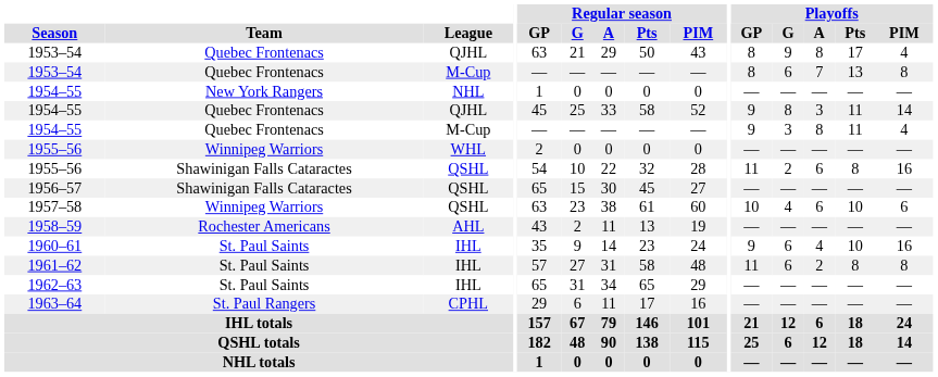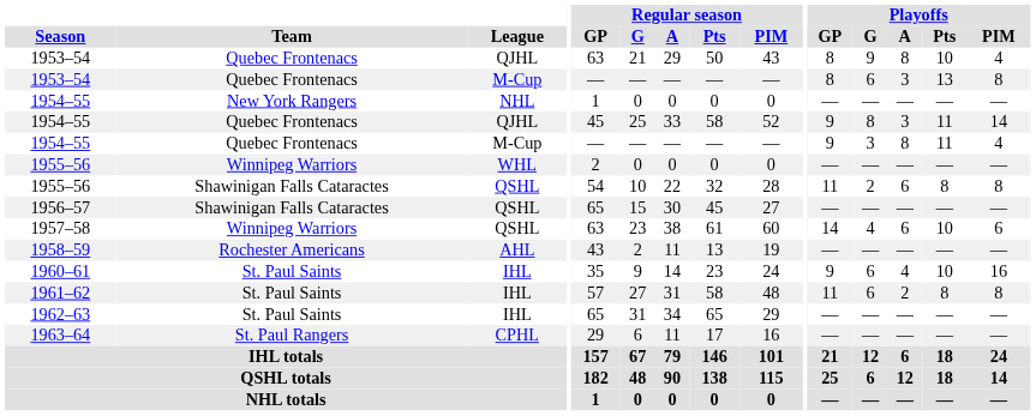 <table border="0" cellpadding="1" cellspacing="0" style="text-align:center; width:60em">
 <tr bgcolor="#e0e0e0">
 <th colspan="3" bgcolor="#ffffff"></th>
 <th rowspan="100" bgcolor="#ffffff"></th>
 <th colspan="5"><a href='#'>Regular season</a></th>
 <th rowspan="100" bgcolor="#ffffff"></th>
 <th colspan="5"><a href='#'>Playoffs</a></th>
 </tr>
 <tr bgcolor="#e0e0e0">
 <th><a href='#'>Season</a></th>
 <th>Team</th>
 <th>League</th>
 <th>GP</th>
 <th><a href='#'>G</a></th>
 <th><a href='#'>A</a></th>
 <th><a href='#'>Pts</a></th>
 <th><a href='#'>PIM</a></th>
 <th>GP</th>
 <th>G</th>
 <th>A</th>
 <th>Pts</th>
 <th>PIM</th>
 </tr>
 <tr>
 <td>1953–54</td>
 <td><a href='#'>Quebec Frontenacs</a></td>
 <td>QJHL</td>
 <td>63</td>
 <td>21</td>
 <td>29</td>
 <td>50</td>
 <td>43</td>
 <td>8</td>
 <td>9</td>
 <td>8</td>
-<td>17</td>
+<td>10</td>
 <td>4</td>
 </tr>
 <tr bgcolor="#f0f0f0">
 <td><a href='#'>1953–54</a></td>
 <td>Quebec Frontenacs</td>
 <td><a href='#'>M-Cup</a></td>
 <td>—</td>
 <td>—</td>
 <td>—</td>
 <td>—</td>
 <td>—</td>
 <td>8</td>
 <td>6</td>
-<td>7</td>
+<td>3</td>
 <td>13</td>
 <td>8</td>
 </tr>
 <tr>
 <td><a href='#'>1954–55</a></td>
 <td><a href='#'>New York Rangers</a></td>
 <td><a href='#'>NHL</a></td>
 <td>1</td>
 <td>0</td>
 <td>0</td>
 <td>0</td>
 <td>0</td>
 <td>—</td>
 <td>—</td>
 <td>—</td>
 <td>—</td>
 <td>—</td>
 </tr>
 <tr bgcolor="#f0f0f0">
 <td>1954–55</td>
 <td>Quebec Frontenacs</td>
 <td>QJHL</td>
 <td>45</td>
 <td>25</td>
 <td>33</td>
 <td>58</td>
 <td>52</td>
 <td>9</td>
 <td>8</td>
 <td>3</td>
 <td>11</td>
 <td>14</td>
 </tr>
 <tr>
 <td><a href='#'>1954–55</a></td>
 <td>Quebec Frontenacs</td>
 <td>M-Cup</td>
 <td>—</td>
 <td>—</td>
 <td>—</td>
 <td>—</td>
 <td>—</td>
 <td>9</td>
 <td>3</td>
 <td>8</td>
 <td>11</td>
 <td>4</td>
 </tr>
 <tr bgcolor="#f0f0f0">
 <td><a href='#'>1955–56</a></td>
 <td><a href='#'>Winnipeg Warriors</a></td>
 <td><a href='#'>WHL</a></td>
 <td>2</td>
 <td>0</td>
 <td>0</td>
 <td>0</td>
 <td>0</td>
 <td>—</td>
 <td>—</td>
 <td>—</td>
 <td>—</td>
 <td>—</td>
 </tr>
 <tr>
 <td>1955–56</td>
 <td>Shawinigan Falls Cataractes</td>
 <td><a href='#'>QSHL</a></td>
 <td>54</td>
 <td>10</td>
 <td>22</td>
 <td>32</td>
 <td>28</td>
 <td>11</td>
 <td>2</td>
 <td>6</td>
 <td>8</td>
-<td>16</td>
+<td>8</td>
 </tr>
 <tr bgcolor="#f0f0f0">
 <td>1956–57</td>
 <td>Shawinigan Falls Cataractes</td>
 <td>QSHL</td>
 <td>65</td>
 <td>15</td>
 <td>30</td>
 <td>45</td>
 <td>27</td>
 <td>—</td>
 <td>—</td>
 <td>—</td>
 <td>—</td>
 <td>—</td>
 </tr>
 <tr>
 <td>1957–58</td>
 <td><a href='#'>Winnipeg Warriors</a></td>
 <td>QSHL</td>
 <td>63</td>
 <td>23</td>
 <td>38</td>
 <td>61</td>
 <td>60</td>
-<td>10</td>
+<td>14</td>
 <td>4</td>
 <td>6</td>
 <td>10</td>
 <td>6</td>
 </tr>
 <tr bgcolor="#f0f0f0">
 <td><a href='#'>1958–59</a></td>
 <td><a href='#'>Rochester Americans</a></td>
 <td><a href='#'>AHL</a></td>
 <td>43</td>
 <td>2</td>
 <td>11</td>
 <td>13</td>
 <td>19</td>
 <td>—</td>
 <td>—</td>
 <td>—</td>
 <td>—</td>
 <td>—</td>
 </tr>
 <tr>
 <td><a href='#'>1960–61</a></td>
 <td><a href='#'>St. Paul Saints</a></td>
 <td><a href='#'>IHL</a></td>
 <td>35</td>
 <td>9</td>
 <td>14</td>
 <td>23</td>
 <td>24</td>
 <td>9</td>
 <td>6</td>
 <td>4</td>
 <td>10</td>
 <td>16</td>
 </tr>
 <tr bgcolor="#f0f0f0">
 <td><a href='#'>1961–62</a></td>
 <td>St. Paul Saints</td>
 <td>IHL</td>
 <td>57</td>
 <td>27</td>
 <td>31</td>
 <td>58</td>
 <td>48</td>
 <td>11</td>
 <td>6</td>
 <td>2</td>
 <td>8</td>
 <td>8</td>
 </tr>
 <tr>
 <td><a href='#'>1962–63</a></td>
 <td>St. Paul Saints</td>
 <td>IHL</td>
 <td>65</td>
 <td>31</td>
 <td>34</td>
 <td>65</td>
 <td>29</td>
 <td>—</td>
 <td>—</td>
 <td>—</td>
 <td>—</td>
 <td>—</td>
 </tr>
 <tr bgcolor="#f0f0f0">
 <td><a href='#'>1963–64</a></td>
 <td><a href='#'>St. Paul Rangers</a></td>
 <td><a href='#'>CPHL</a></td>
 <td>29</td>
 <td>6</td>
 <td>11</td>
 <td>17</td>
 <td>16</td>
 <td>—</td>
 <td>—</td>
 <td>—</td>
 <td>—</td>
 <td>—</td>
 </tr>
 <tr bgcolor="#e0e0e0">
 <th colspan="3">IHL totals</th>
 <th>157</th>
 <th>67</th>
 <th>79</th>
 <th>146</th>
 <th>101</th>
 <th>21</th>
 <th>12</th>
 <th>6</th>
 <th>18</th>
 <th>24</th>
 </tr>
 <tr bgcolor="#e0e0e0">
 <th colspan="3">QSHL totals</th>
 <th>182</th>
 <th>48</th>
 <th>90</th>
 <th>138</th>
 <th>115</th>
 <th>25</th>
 <th>6</th>
 <th>12</th>
 <th>18</th>
 <th>14</th>
 </tr>
 <tr bgcolor="#e0e0e0">
 <th colspan="3">NHL totals</th>
 <th>1</th>
 <th>0</th>
 <th>0</th>
 <th>0</th>
 <th>0</th>
 <th>—</th>
 <th>—</th>
 <th>—</th>
 <th>—</th>
 <th>—</th>
 </tr>
 </table>
